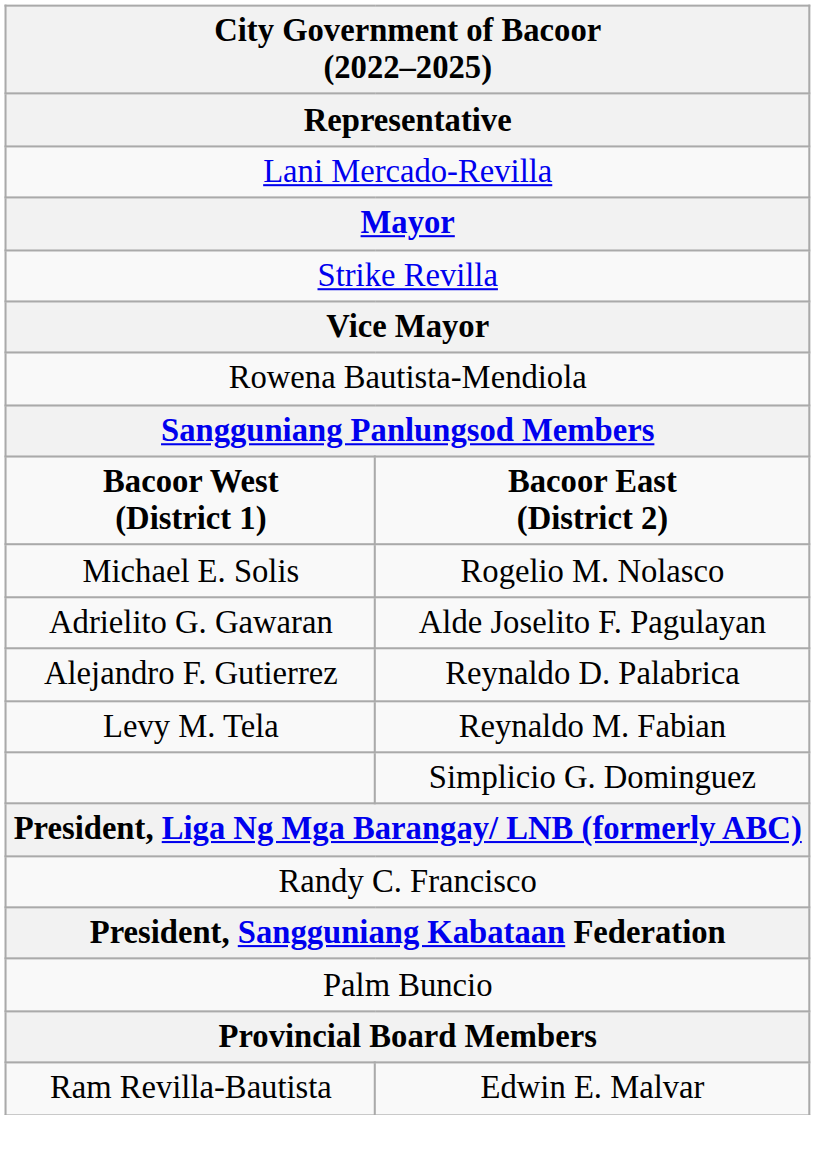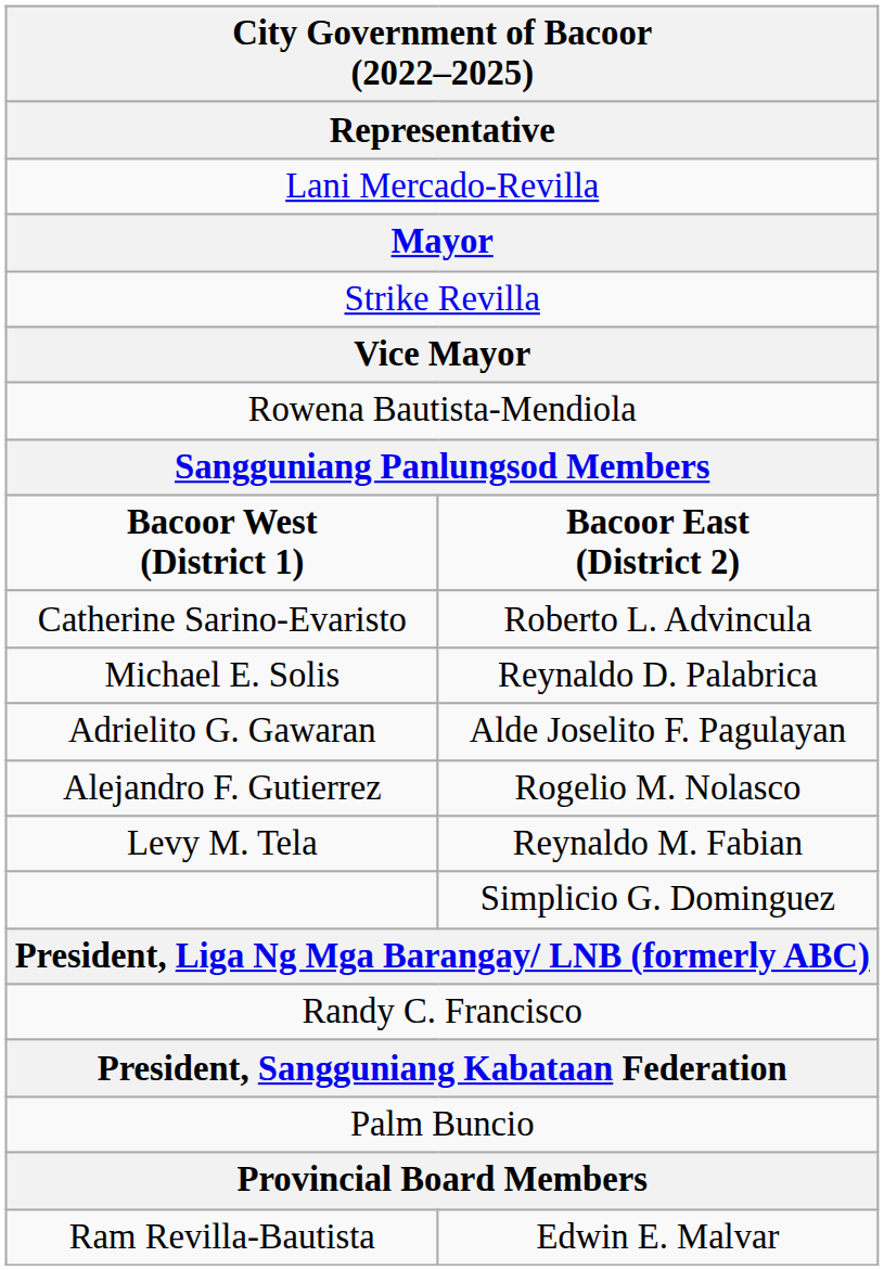 <table class="wikitable" style="margin-left:1em; float:right; clear:right;">
 <tr>
 <th colspan=2 bgcolor="peach" align="center">City Government of Bacoor<br>(2022–2025)</th>
 </tr>
 <tr style="text-align:center;">
 <th colspan=2 align="center">Representative</th>
 </tr>
 <tr style="text-align:center;">
 <td colspan=2 align="center"><a href='#'>Lani Mercado-Revilla</a></td>
 </tr>
 <tr style="text-align:center;">
 <th colspan=2 align="center"><a href='#'>Mayor</a></th>
 </tr>
 <tr style="text-align:center;">
 <td colspan=2 align="center"><a href='#'>Strike Revilla</a></td>
 </tr>
 <tr style="text-align:center;">
 <th colspan=2 align="center">Vice Mayor</th>
 </tr>
 <tr style="text-align:center;">
 <td colspan=2 align="center">Rowena Bautista-Mendiola</td>
 </tr>
 <tr style="text-align:center;">
 <th colspan=2 align="center"><a href='#'>Sangguniang Panlungsod Members</a></th>
 </tr>
 <tr style="text-align:center;">
 <td><strong>Bacoor West<br>(District 1)</strong></td>
 <td><strong>Bacoor East<br>(District 2)</strong></td>
 </tr>
 <tr style="text-align:center;">
+<td>Catherine Sarino-Evaristo</td>
+<td>Roberto L. Advincula</td>
+</tr>
+<tr style="text-align:center;">
 <td>Michael E. Solis</td>
-<td>Rogelio M. Nolasco</td>
+<td>Reynaldo D. Palabrica</td>
 </tr>
 <tr style="text-align:center;">
 <td>Adrielito G. Gawaran</td>
 <td>Alde Joselito F. Pagulayan</td>
 </tr>
 <tr style="text-align:center;">
 <td>Alejandro F. Gutierrez</td>
-<td>Reynaldo D. Palabrica</td>
+<td>Rogelio M. Nolasco</td>
 </tr>
 <tr style="text-align:center;">
 <td>Levy M. Tela</td>
 <td>Reynaldo M. Fabian</td>
 </tr>
 <tr style="text-align:center;">
 <td></td>
 <td>Simplicio G. Dominguez</td>
 </tr>
 <tr style="text-align:center;">
 <th colspan=2 align="center">President, <a href='#'>Liga Ng Mga Barangay/ LNB (formerly ABC)</a></th>
 </tr>
 <tr style="text-align:center;">
 <td colspan=2 align="center">Randy C. Francisco </td>
 </tr>
 <tr style="text-align:center;">
 <th colspan=2 align="center">President, <a href='#'>Sangguniang Kabataan</a> Federation</th>
 </tr>
 <tr style="text-align:center;">
 <td colspan=2 align="center">Palm Buncio </td>
 </tr>
 <tr style="text-align:center;">
 <th colspan=2 align="center">Provincial Board Members</th>
 </tr>
 <tr style="text-align:center;">
 <td>Ram Revilla-Bautista</td>
 <td>Edwin E. Malvar</td>
 </tr>
 </table>
